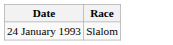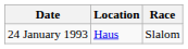 <table class="wikitable">
 <tr>
 <th><strong>Date</strong></th>
+<th><strong>Location</strong></th>
 <th><strong>Race</strong></th>
 </tr>
 <tr>
 <td>24 January 1993</td>
+<td> <a href='#'>Haus</a></td>
 <td>Slalom</td>
 </tr>
 </table>
